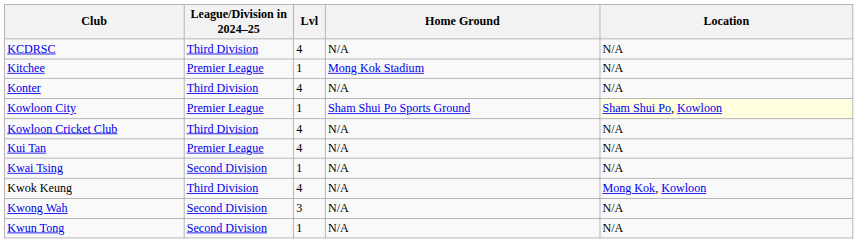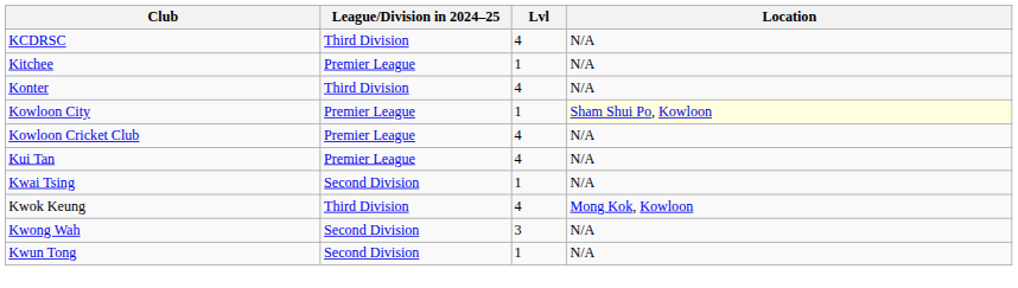 <table class="wikitable sortable" width=80% style="font-size:90%">
 <tr>
 <th width=17%><strong>Club</strong></th>
 <th width=10%><strong>League/Division in 2024–25</strong></th>
 <th width=3%><strong>Lvl</strong></th>
-<th width=26%><strong>Home Ground</strong></th>
 <th width=24%><strong>Location</strong></th>
 </tr>
 <tr>
 <td><a href='#'>KCDRSC</a></td>
 <td><a href='#'>Third Division</a></td>
 <td>4</td>
 <td>N/A</td>
-<td>N/A</td>
 </tr>
 <tr>
 <td><a href='#'>Kitchee</a></td>
 <td><a href='#'>Premier League</a></td>
 <td>1</td>
-<td><a href='#'>Mong Kok Stadium</a></td>
 <td>N/A</td>
 </tr>
 <tr>
 <td><a href='#'>Konter</a></td>
 <td><a href='#'>Third Division</a></td>
 <td>4</td>
 <td>N/A</td>
-<td>N/A</td>
 </tr>
 <tr>
 <td><a href='#'>Kowloon City</a></td>
 <td><a href='#'>Premier League</a></td>
 <td>1</td>
-<td><a href='#'>Sham Shui Po Sports Ground</a></td>
 <td style="background: lightyellow;"><a href='#'>Sham Shui Po</a>, <a href='#'>Kowloon</a></td>
 </tr>
 <tr>
 <td><a href='#'>Kowloon Cricket Club</a></td>
-<td><a href='#'>Third Division</a></td>
+<td><a href='#'>Premier League</a></td>
 <td>4</td>
-<td>N/A</td>
 <td>N/A</td>
 </tr>
 <tr>
 <td><a href='#'>Kui Tan</a></td>
 <td><a href='#'>Premier League</a></td>
 <td>4</td>
 <td>N/A</td>
-<td>N/A</td>
 </tr>
 <tr>
 <td><a href='#'>Kwai Tsing</a></td>
 <td><a href='#'>Second Division</a></td>
 <td>1</td>
 <td>N/A</td>
-<td>N/A</td>
 </tr>
 <tr>
 <td>Kwok Keung</td>
 <td><a href='#'>Third Division</a></td>
 <td>4</td>
-<td>N/A</td>
 <td><a href='#'>Mong Kok</a>, <a href='#'>Kowloon</a></td>
 </tr>
 <tr>
 <td><a href='#'>Kwong Wah</a></td>
 <td><a href='#'>Second Division</a></td>
 <td>3</td>
 <td>N/A</td>
-<td>N/A</td>
 </tr>
 <tr>
 <td><a href='#'>Kwun Tong</a></td>
 <td><a href='#'>Second Division</a></td>
 <td>1</td>
 <td>N/A</td>
-<td>N/A</td>
 </tr>
 </table>
